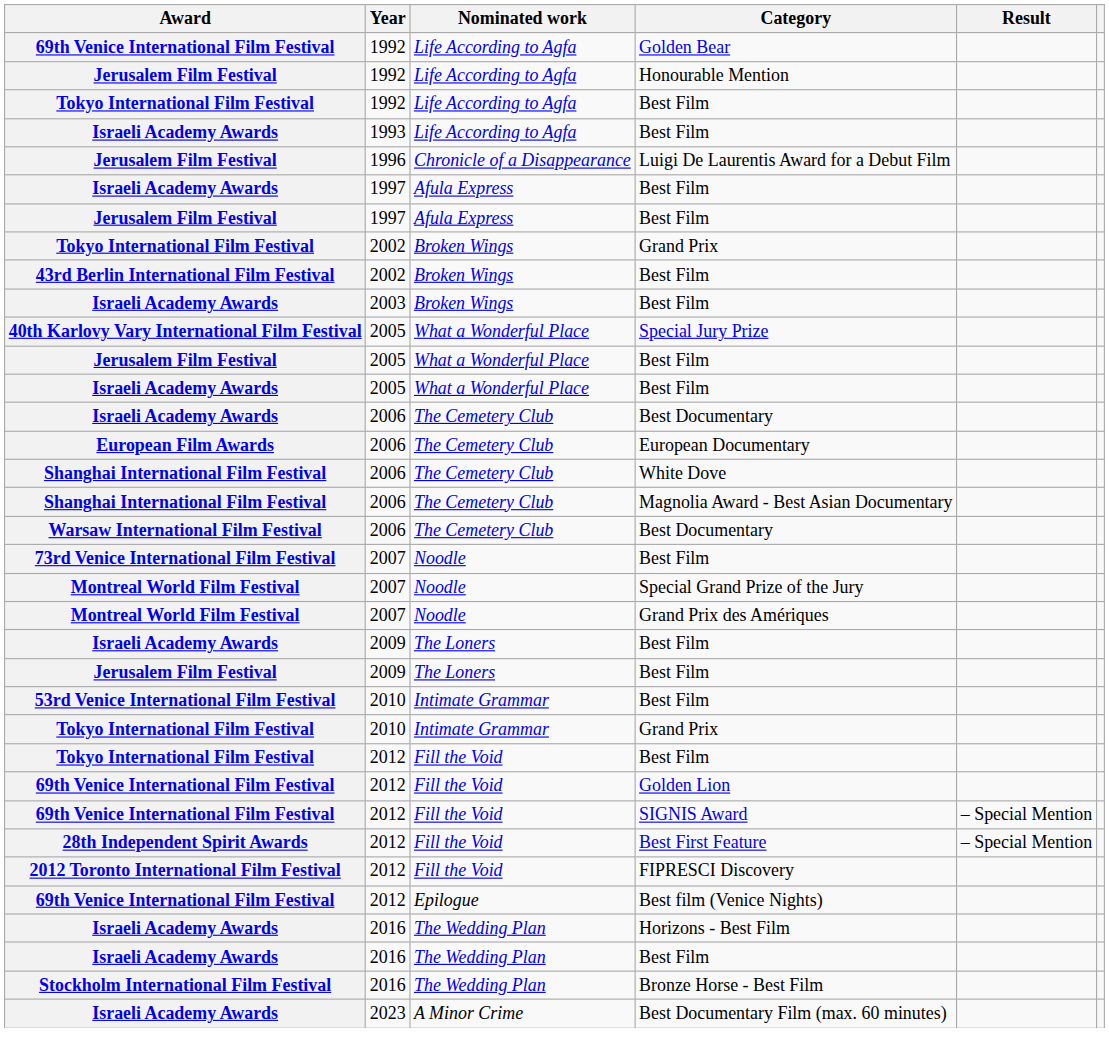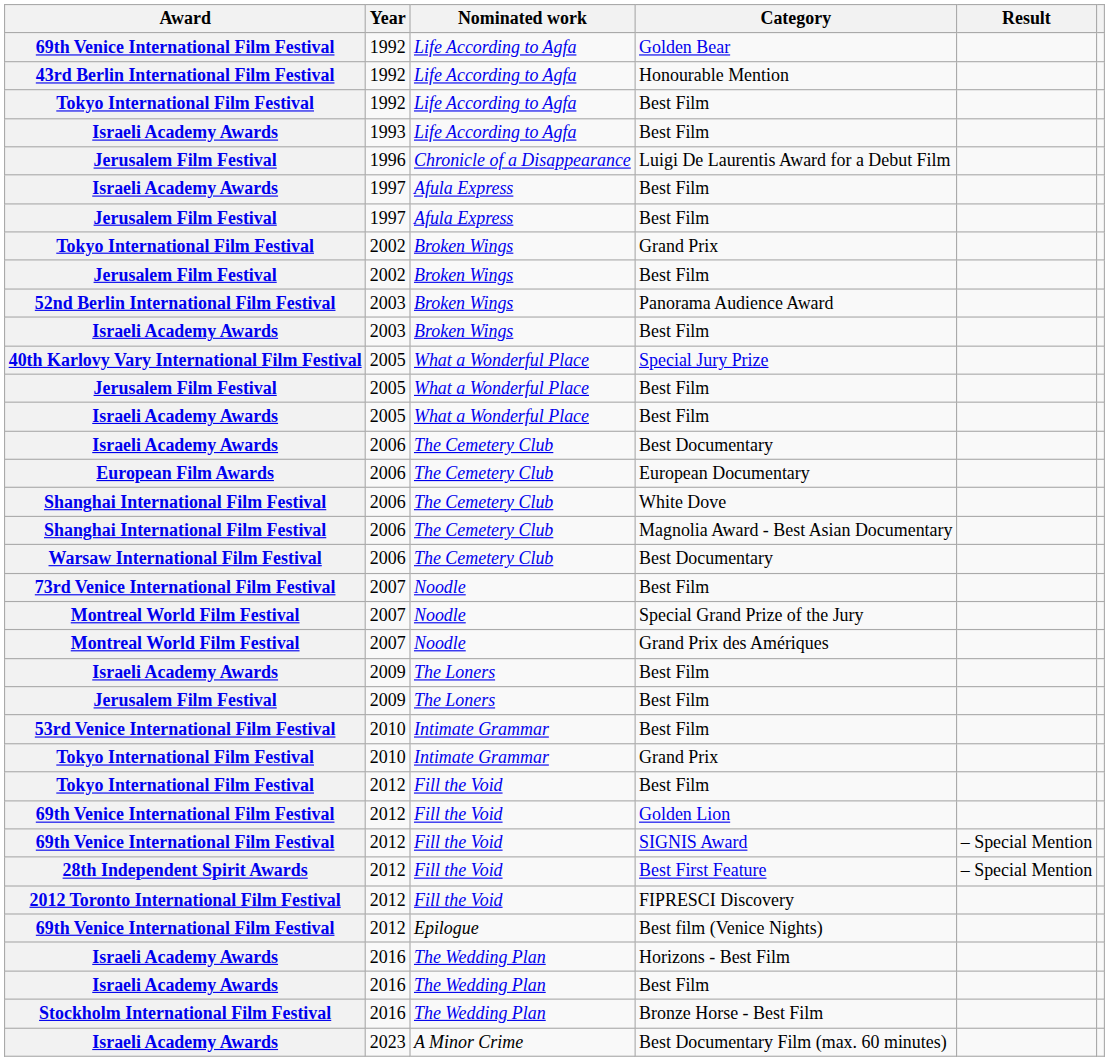 <table class="wikitable sortable plainrowheaders">
 <tr>
 <th scope="col">Award</th>
 <th scope="col">Year</th>
 <th scope="col">Nominated work</th>
 <th scope="col">Category</th>
 <th scope="col">Result</th>
 <th scope="col" class="unsortable"></th>
 </tr>
 <tr>
 <th scope="row"><a href='#'>69th Venice International Film Festival</a></th>
 <td>1992</td>
 <td><em><a href='#'>Life According to Agfa</a></em></td>
 <td><a href='#'>Golden Bear</a></td>
 <td></td>
 <td></td>
 </tr>
 <tr>
-<th scope="row"><a href='#'>Jerusalem Film Festival</a></th>
+<th scope="row"><a href='#'>43rd Berlin International Film Festival</a></th>
 <td>1992</td>
 <td><em><a href='#'>Life According to Agfa</a></em></td>
 <td>Honourable Mention</td>
 <td></td>
 <td></td>
 </tr>
 <tr>
 <th scope="row"><a href='#'>Tokyo International Film Festival</a></th>
 <td>1992</td>
 <td><em><a href='#'>Life According to Agfa</a></em></td>
 <td>Best Film</td>
 <td></td>
 <td></td>
 </tr>
 <tr>
 <th scope="row"><a href='#'>Israeli Academy Awards</a></th>
 <td>1993</td>
 <td><em><a href='#'>Life According to Agfa</a></em></td>
 <td>Best Film</td>
 <td></td>
 <td></td>
 </tr>
 <tr>
 <th scope="row"><a href='#'>Jerusalem Film Festival</a></th>
 <td>1996</td>
 <td><em><a href='#'>Chronicle of a Disappearance</a></em></td>
 <td>Luigi De Laurentis Award for a Debut Film</td>
 <td></td>
 <td></td>
 </tr>
 <tr>
 <th scope="row"><a href='#'>Israeli Academy Awards</a></th>
 <td>1997</td>
 <td><em><a href='#'>Afula Express</a></em></td>
 <td>Best Film</td>
 <td></td>
 <td></td>
 </tr>
 <tr>
 <th scope="row"><a href='#'>Jerusalem Film Festival</a></th>
 <td>1997</td>
 <td><em><a href='#'>Afula Express</a></em></td>
 <td>Best Film</td>
 <td></td>
 <td></td>
 </tr>
 <tr>
 <th scope="row"><a href='#'>Tokyo International Film Festival</a></th>
 <td>2002</td>
 <td><em><a href='#'>Broken Wings</a></em></td>
 <td>Grand Prix</td>
 <td></td>
 <td></td>
 </tr>
 <tr>
-<th scope="row"><a href='#'>43rd Berlin International Film Festival</a></th>
+<th scope="row"><a href='#'>Jerusalem Film Festival</a></th>
 <td>2002</td>
 <td><em><a href='#'>Broken Wings</a></em></td>
 <td>Best Film</td>
+<td></td>
+<td></td>
+</tr>
+<tr>
+<th scope="row"><a href='#'>52nd Berlin International Film Festival</a></th>
+<td>2003</td>
+<td><em><a href='#'>Broken Wings</a></em></td>
+<td>Panorama Audience Award</td>
 <td></td>
 <td></td>
 </tr>
 <tr>
 <th scope="row"><a href='#'>Israeli Academy Awards</a></th>
 <td>2003</td>
 <td><em><a href='#'>Broken Wings</a></em></td>
 <td>Best Film</td>
 <td></td>
 <td></td>
 </tr>
 <tr>
 <th scope="row"><a href='#'>40th Karlovy Vary International Film Festival</a></th>
 <td>2005</td>
 <td><em><a href='#'>What a Wonderful Place</a></em></td>
 <td><a href='#'>Special Jury Prize</a></td>
 <td></td>
 <td></td>
 </tr>
 <tr>
 <th scope="row"><a href='#'>Jerusalem Film Festival</a></th>
 <td>2005</td>
 <td><em><a href='#'>What a Wonderful Place</a></em></td>
 <td>Best Film</td>
 <td></td>
 <td></td>
 </tr>
 <tr>
 <th scope="row"><a href='#'>Israeli Academy Awards</a></th>
 <td>2005</td>
 <td><em><a href='#'>What a Wonderful Place</a></em></td>
 <td>Best Film</td>
 <td></td>
 <td></td>
 </tr>
 <tr>
 <th scope="row"><a href='#'>Israeli Academy Awards</a></th>
 <td>2006</td>
 <td><em><a href='#'>The Cemetery Club</a></em></td>
 <td>Best Documentary</td>
 <td></td>
 <td></td>
 </tr>
 <tr>
 <th scope="row"><a href='#'>European Film Awards</a></th>
 <td>2006</td>
 <td><em><a href='#'>The Cemetery Club</a></em></td>
 <td>European Documentary</td>
 <td></td>
 <td></td>
 </tr>
 <tr>
 <th scope="row"><a href='#'>Shanghai International Film Festival</a></th>
 <td>2006</td>
 <td><em><a href='#'>The Cemetery Club</a></em></td>
 <td>White Dove</td>
 <td></td>
 <td></td>
 </tr>
 <tr>
 <th scope="row"><a href='#'>Shanghai International Film Festival</a></th>
 <td>2006</td>
 <td><em><a href='#'>The Cemetery Club</a></em></td>
 <td>Magnolia Award - Best Asian Documentary</td>
 <td></td>
 <td></td>
 </tr>
 <tr>
 <th scope="row"><a href='#'>Warsaw International Film Festival</a></th>
 <td>2006</td>
 <td><em><a href='#'>The Cemetery Club</a></em></td>
 <td>Best Documentary</td>
 <td></td>
 <td></td>
 </tr>
 <tr>
 <th scope="row"><a href='#'>73rd Venice International Film Festival</a></th>
 <td>2007</td>
 <td><em><a href='#'>Noodle</a></em></td>
 <td>Best Film</td>
 <td></td>
 <td></td>
 </tr>
 <tr>
 <th scope="row"><a href='#'>Montreal World Film Festival</a></th>
 <td>2007</td>
 <td><em><a href='#'>Noodle</a></em></td>
 <td>Special Grand Prize of the Jury</td>
 <td></td>
 <td></td>
 </tr>
 <tr>
 <th scope="row"><a href='#'>Montreal World Film Festival</a></th>
 <td>2007</td>
 <td><em><a href='#'>Noodle</a></em></td>
 <td>Grand Prix des Amériques</td>
 <td></td>
 <td></td>
 </tr>
 <tr>
 <th scope="row"><a href='#'>Israeli Academy Awards</a></th>
 <td>2009</td>
 <td><em><a href='#'>The Loners</a></em></td>
 <td>Best Film</td>
 <td></td>
 <td></td>
 </tr>
 <tr>
 <th scope="row"><a href='#'>Jerusalem Film Festival</a></th>
 <td>2009</td>
 <td><em><a href='#'>The Loners</a></em></td>
 <td>Best Film</td>
 <td></td>
 </tr>
 <tr>
 <th scope="row"><a href='#'>53rd Venice International Film Festival</a></th>
 <td>2010</td>
 <td><em><a href='#'>Intimate Grammar</a></em></td>
 <td>Best Film</td>
 <td></td>
 <td></td>
 </tr>
 <tr>
 <th scope="row"><a href='#'>Tokyo International Film Festival</a></th>
 <td>2010</td>
 <td><em><a href='#'>Intimate Grammar</a></em></td>
 <td>Grand Prix</td>
 <td></td>
 <td></td>
 </tr>
 <tr>
 <th scope="row"><a href='#'>Tokyo International Film Festival</a></th>
 <td>2012</td>
 <td><em><a href='#'>Fill the Void</a></em></td>
 <td>Best Film</td>
 <td></td>
 <td></td>
 </tr>
 <tr>
 <th scope="row"><a href='#'>69th Venice International Film Festival</a></th>
 <td>2012</td>
 <td><em><a href='#'>Fill the Void</a></em></td>
 <td><a href='#'>Golden Lion</a></td>
 <td></td>
 <td></td>
 </tr>
 <tr>
 <th scope="row"><a href='#'>69th Venice International Film Festival</a></th>
 <td>2012</td>
 <td><em><a href='#'>Fill the Void</a></em></td>
 <td><a href='#'>SIGNIS Award</a></td>
 <td> – Special Mention</td>
 <td></td>
 </tr>
 <tr>
 <th scope="row"><a href='#'>28th Independent Spirit Awards</a></th>
 <td>2012</td>
 <td><em><a href='#'>Fill the Void</a></em></td>
 <td><a href='#'>Best First Feature</a></td>
 <td> – Special Mention</td>
 <td></td>
 </tr>
 <tr>
 <th scope="row"><a href='#'>2012 Toronto International Film Festival</a></th>
 <td>2012</td>
 <td><em><a href='#'>Fill the Void</a></em></td>
 <td>FIPRESCI Discovery</td>
 <td></td>
 <td></td>
 </tr>
 <tr>
 <th scope="row"><a href='#'>69th Venice International Film Festival</a></th>
 <td>2012</td>
 <td><em>Epilogue</em></td>
 <td>Best film (Venice Nights)</td>
 <td></td>
 <td></td>
 </tr>
 <tr>
 <th scope="row"><a href='#'>Israeli Academy Awards</a></th>
 <td>2016</td>
 <td><em><a href='#'>The Wedding Plan</a></em></td>
 <td>Horizons - Best Film</td>
 <td></td>
 <td></td>
 </tr>
 <tr>
 <th scope="row"><a href='#'>Israeli Academy Awards</a></th>
 <td>2016</td>
 <td><em><a href='#'>The Wedding Plan</a></em></td>
 <td>Best Film</td>
 <td></td>
 <td></td>
 </tr>
 <tr>
 <th scope="row"><a href='#'>Stockholm International Film Festival</a></th>
 <td>2016</td>
 <td><em><a href='#'>The Wedding Plan</a></em></td>
 <td>Bronze Horse - Best Film</td>
 <td></td>
 <td></td>
 </tr>
 <tr>
 <th scope="row"><a href='#'>Israeli Academy Awards</a></th>
 <td>2023</td>
 <td><em>A Minor Crime</em></td>
 <td>Best Documentary Film (max. 60 minutes)</td>
 <td></td>
 <td></td>
 </tr>
 </table>
